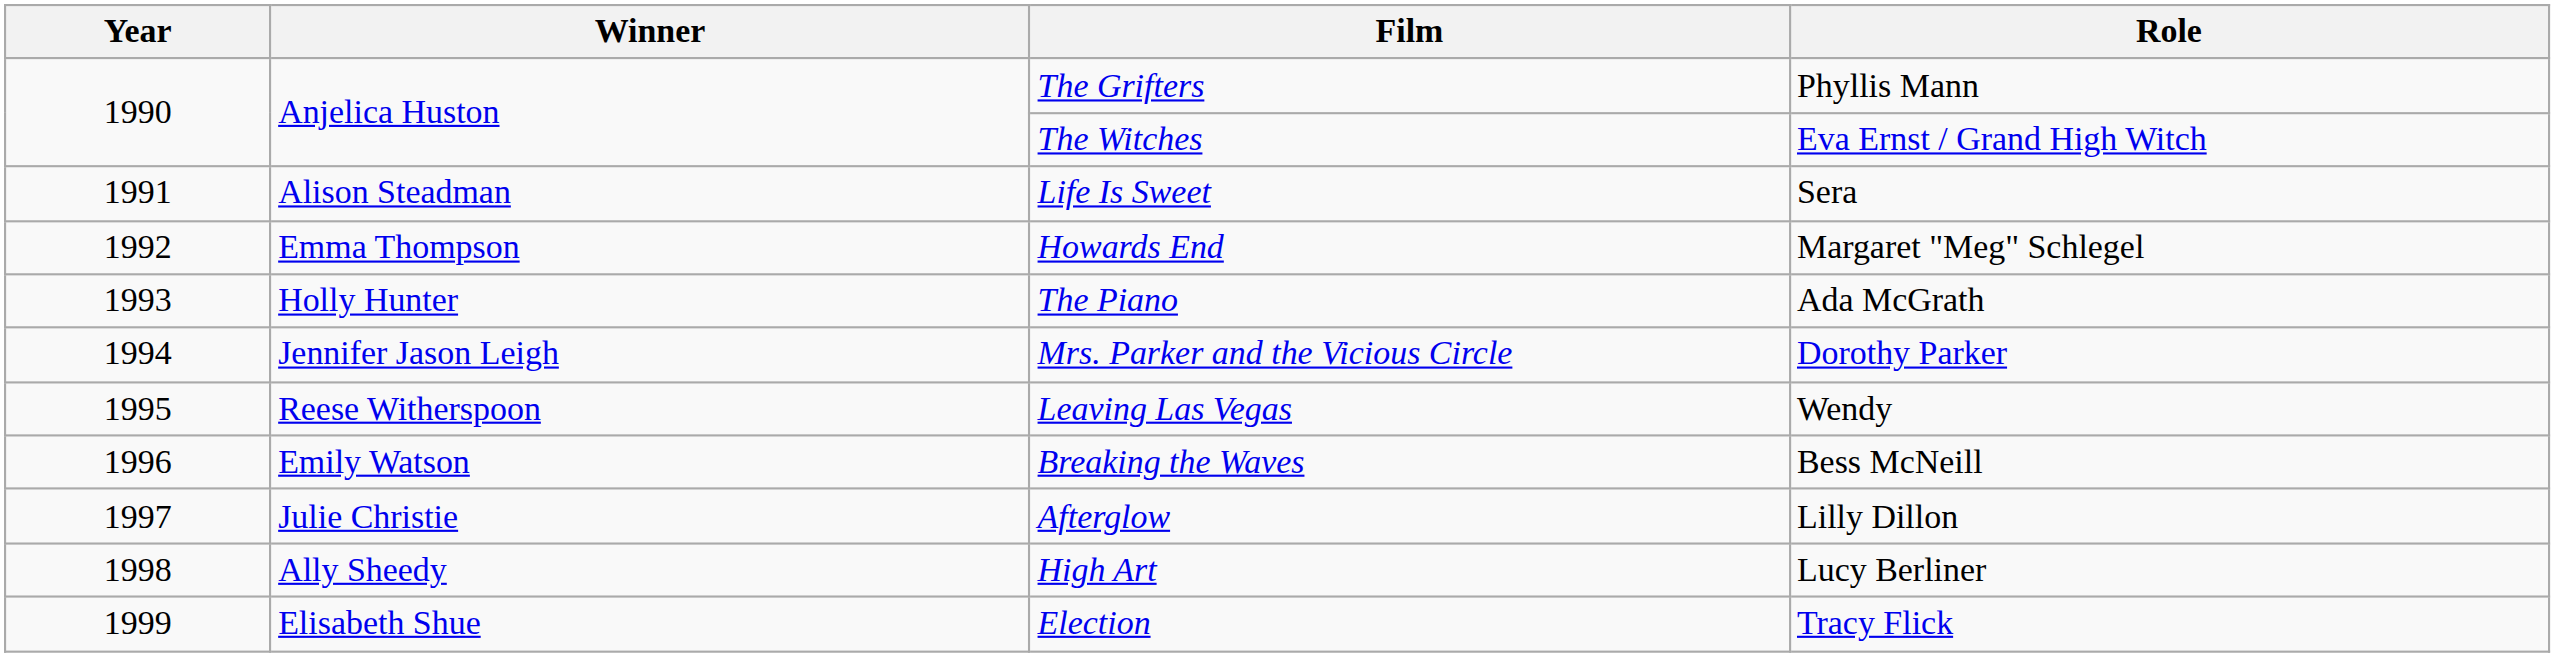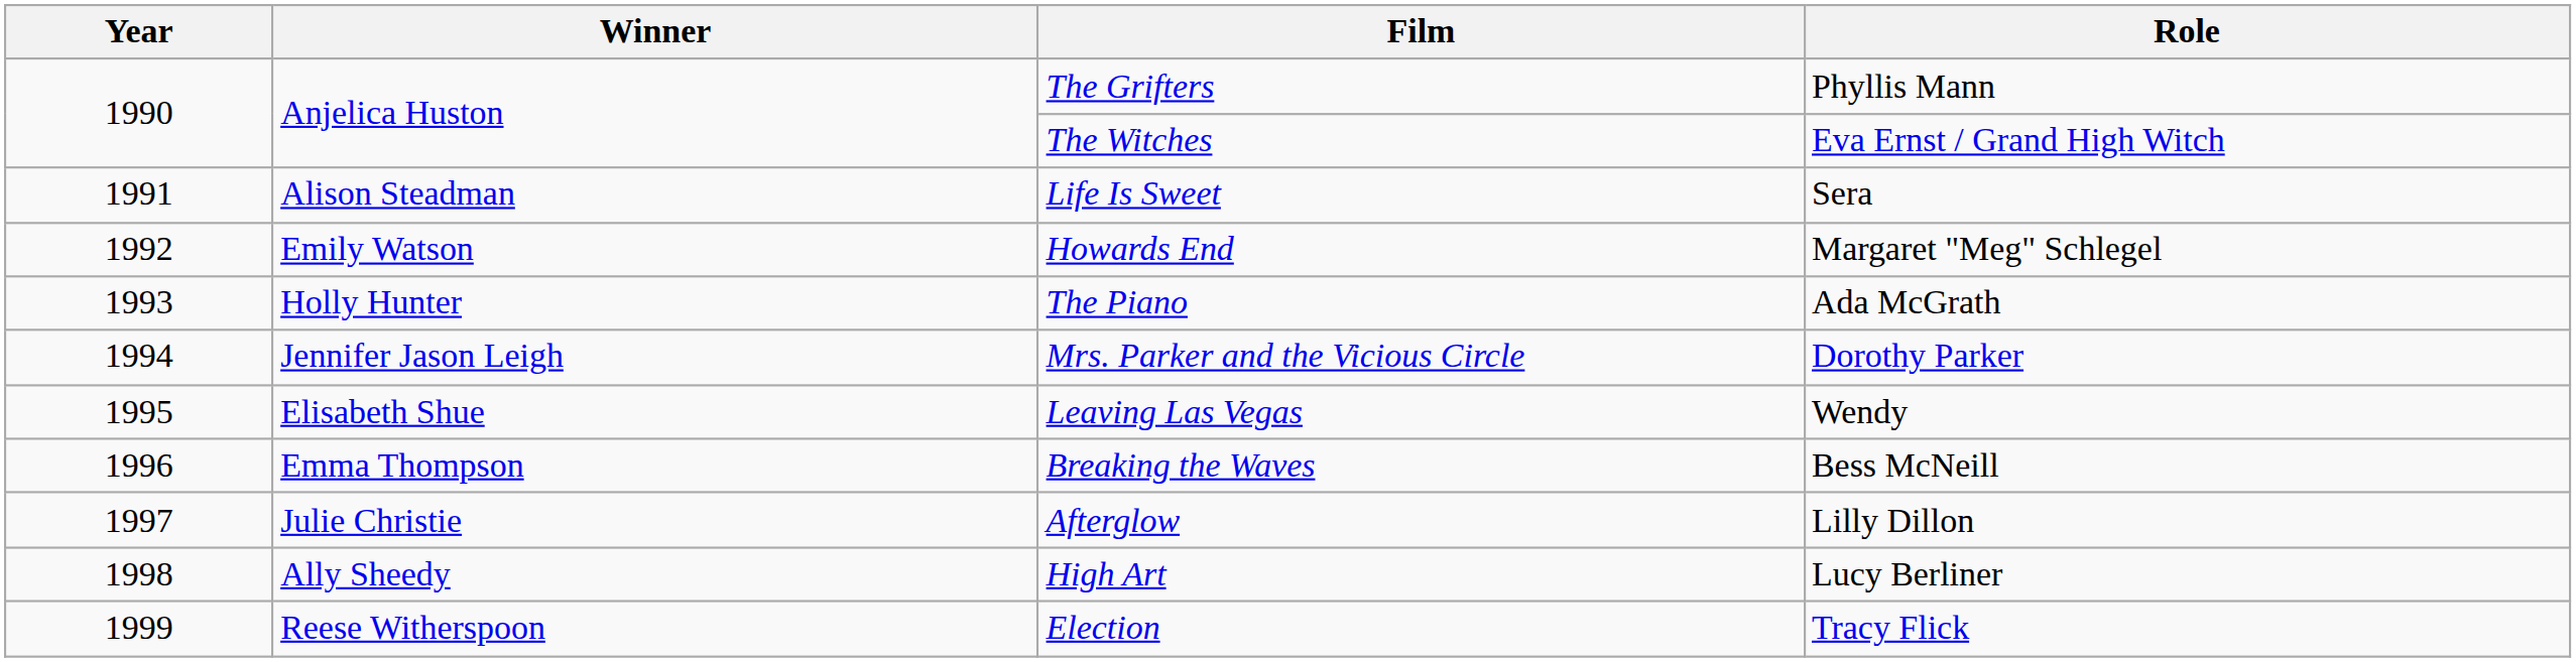 <table class="wikitable" width="95%" cellpadding="5">
 <tr>
 <th width="100"><strong>Year</strong></th>
 <th width="300"><strong>Winner</strong></th>
 <th width="300"><strong>Film</strong></th>
 <th width="300"><strong>Role</strong></th>
 </tr>
 <tr>
 <td rowspan="2" style="text-align:center;">1990</td>
 <td rowspan="2"><a href='#'>Anjelica Huston</a></td>
 <td><em><a href='#'>The Grifters</a></em></td>
 <td>Phyllis Mann</td>
 </tr>
 <tr>
 <td><em><a href='#'>The Witches</a></em></td>
 <td><a href='#'>Eva Ernst / Grand High Witch</a></td>
 </tr>
 <tr>
 <td style="text-align:center;">1991</td>
 <td><a href='#'>Alison Steadman</a></td>
 <td><em><a href='#'>Life Is Sweet</a></em></td>
 <td>Sera</td>
 </tr>
 <tr>
 <td style="text-align:center;">1992</td>
-<td><a href='#'>Emma Thompson</a></td>
+<td><a href='#'>Emily Watson</a></td>
 <td><em><a href='#'>Howards End</a></em></td>
 <td>Margaret "Meg" Schlegel</td>
 </tr>
 <tr>
 <td style="text-align:center;">1993</td>
 <td><a href='#'>Holly Hunter</a></td>
 <td><em><a href='#'>The Piano</a></em></td>
 <td>Ada McGrath</td>
 </tr>
 <tr>
 <td style="text-align:center;">1994</td>
 <td><a href='#'>Jennifer Jason Leigh</a></td>
 <td><em><a href='#'>Mrs. Parker and the Vicious Circle</a></em></td>
 <td><a href='#'>Dorothy Parker</a></td>
 </tr>
 <tr>
 <td style="text-align:center;">1995</td>
-<td><a href='#'>Reese Witherspoon</a></td>
+<td><a href='#'>Elisabeth Shue</a></td>
 <td><em><a href='#'>Leaving Las Vegas</a></em></td>
 <td>Wendy</td>
 </tr>
 <tr>
 <td style="text-align:center;">1996</td>
-<td><a href='#'>Emily Watson</a></td>
+<td><a href='#'>Emma Thompson</a></td>
 <td><em><a href='#'>Breaking the Waves</a></em></td>
 <td>Bess McNeill</td>
 </tr>
 <tr>
 <td style="text-align:center;">1997</td>
 <td><a href='#'>Julie Christie</a></td>
 <td><em><a href='#'>Afterglow</a></em></td>
 <td>Lilly Dillon</td>
 </tr>
 <tr>
 <td style="text-align:center;">1998</td>
 <td><a href='#'>Ally Sheedy</a></td>
 <td><em><a href='#'>High Art</a></em></td>
 <td>Lucy Berliner</td>
 </tr>
 <tr>
 <td style="text-align:center;">1999</td>
-<td><a href='#'>Elisabeth Shue</a></td>
+<td><a href='#'>Reese Witherspoon</a></td>
 <td><em><a href='#'>Election</a></em></td>
 <td><a href='#'>Tracy Flick</a></td>
 </tr>
 </table>
